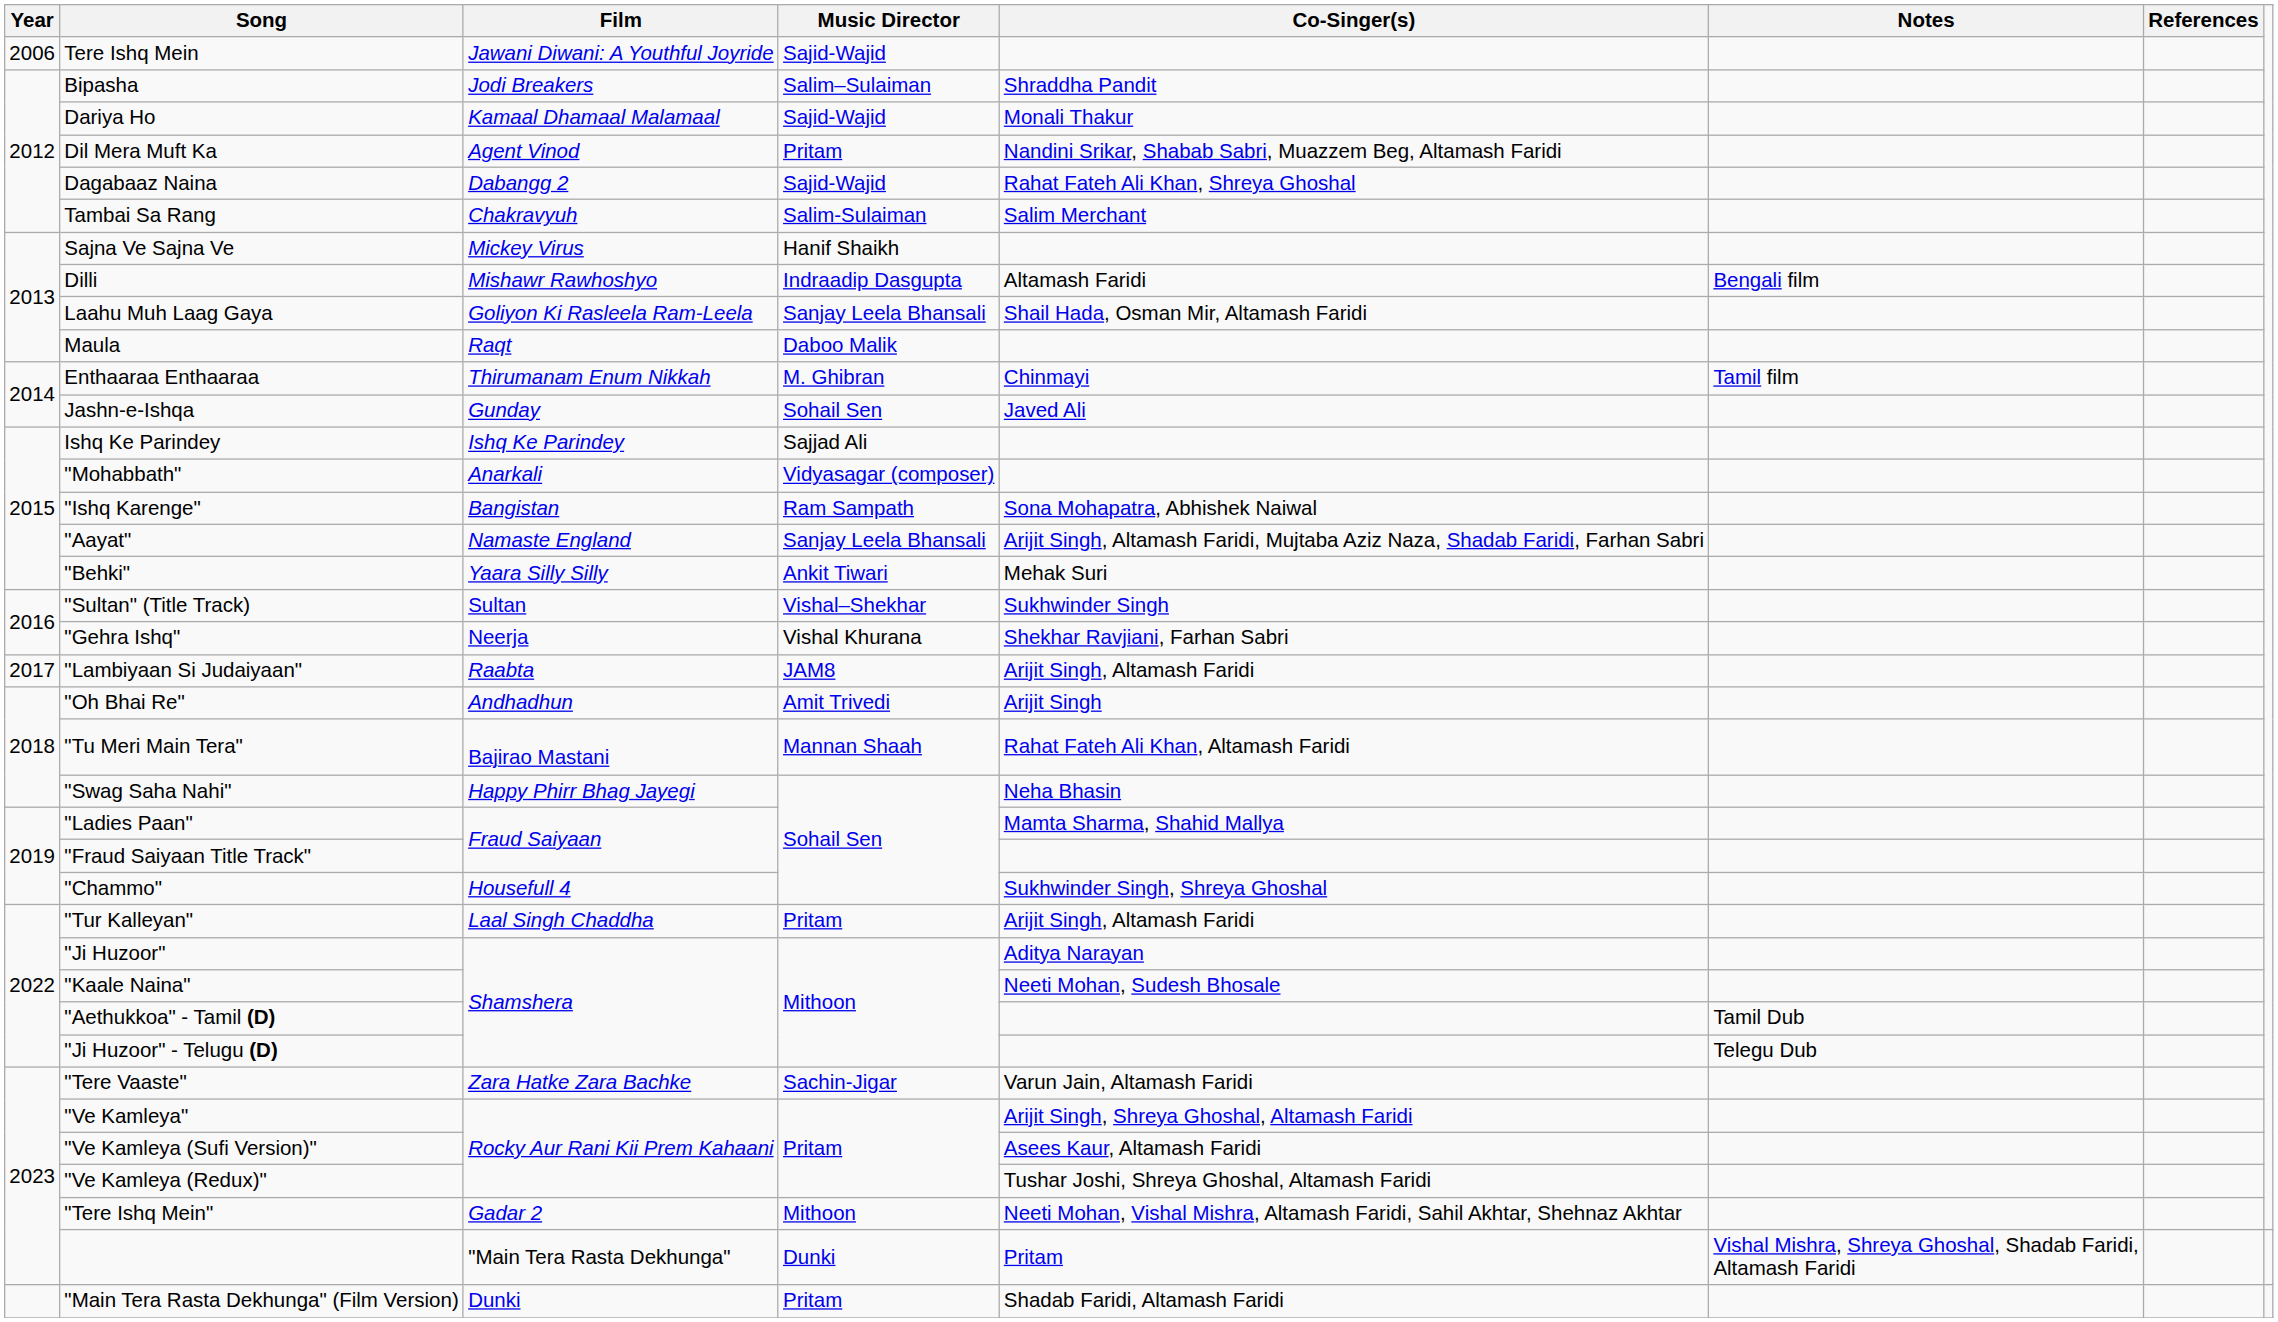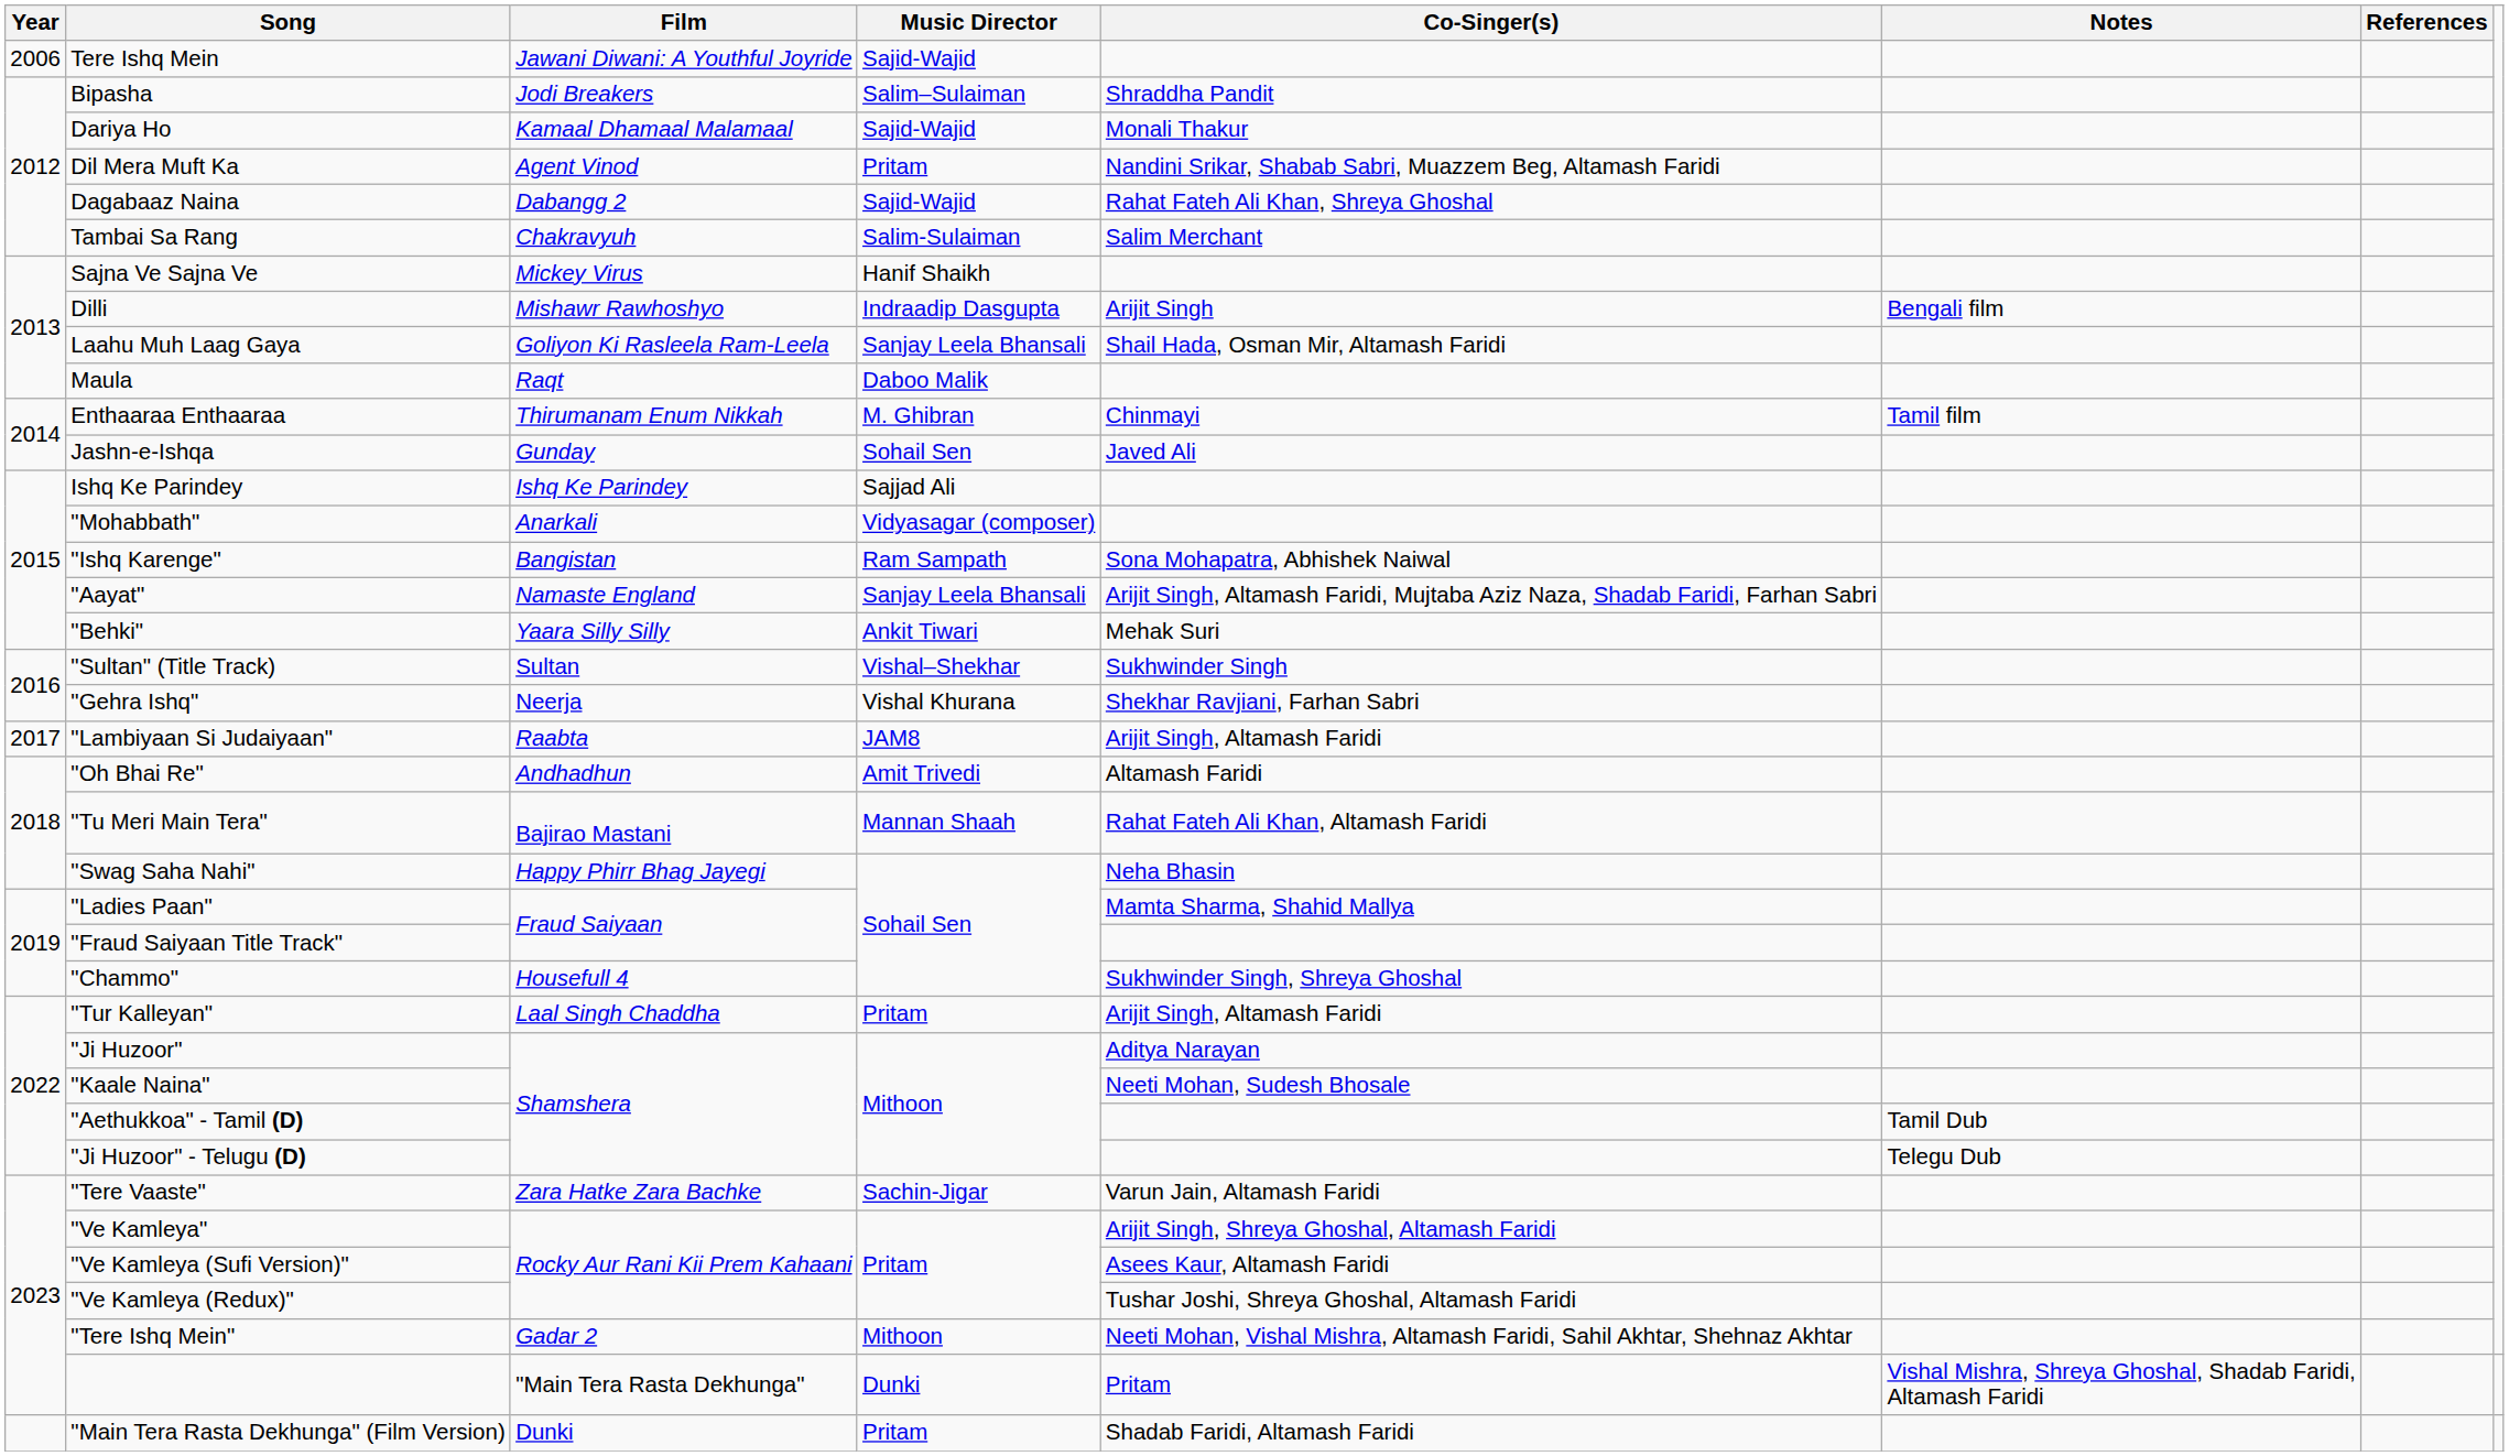 <table class="wikitable">
 <tr>
 <th>Year</th>
 <th>Song</th>
 <th>Film</th>
 <th>Music Director</th>
 <th>Co-Singer(s)</th>
 <th>Notes</th>
 <th>References</th>
 </tr>
 <tr>
 <td>2006</td>
 <td>Tere Ishq Mein</td>
 <td><em><a href='#'>Jawani Diwani: A Youthful Joyride</a></em></td>
 <td><a href='#'>Sajid-Wajid</a></td>
 <td></td>
 <td></td>
 <td></td>
 </tr>
 <tr>
 <td rowspan=5>2012</td>
 <td>Bipasha</td>
 <td><em><a href='#'>Jodi Breakers</a></em></td>
 <td><a href='#'>Salim–Sulaiman</a></td>
 <td><a href='#'>Shraddha Pandit</a></td>
 <td></td>
 <td></td>
 </tr>
 <tr>
 <td>Dariya Ho</td>
 <td><em><a href='#'>Kamaal Dhamaal Malamaal</a></em></td>
 <td><a href='#'>Sajid-Wajid</a></td>
 <td><a href='#'>Monali Thakur</a></td>
 <td></td>
 <td></td>
 </tr>
 <tr>
 <td>Dil Mera Muft Ka</td>
 <td><em><a href='#'>Agent Vinod</a></em></td>
 <td><a href='#'>Pritam</a></td>
 <td><a href='#'>Nandini Srikar</a>, <a href='#'>Shabab Sabri</a>, Muazzem Beg, Altamash Faridi</td>
 <td></td>
 <td></td>
 </tr>
 <tr>
 <td>Dagabaaz Naina</td>
 <td><em><a href='#'>Dabangg 2</a></em></td>
 <td><a href='#'>Sajid-Wajid</a></td>
 <td><a href='#'>Rahat Fateh Ali Khan</a>, <a href='#'>Shreya Ghoshal</a></td>
 <td></td>
 <td></td>
 </tr>
 <tr>
 <td>Tambai Sa Rang</td>
 <td><em><a href='#'>Chakravyuh</a></em></td>
 <td><a href='#'>Salim-Sulaiman</a></td>
 <td><a href='#'>Salim Merchant</a></td>
 <td></td>
 <td></td>
 </tr>
 <tr>
 <td rowspan=4>2013</td>
 <td>Sajna Ve Sajna Ve</td>
 <td><em><a href='#'>Mickey Virus</a></em></td>
 <td>Hanif Shaikh</td>
 <td></td>
 <td></td>
 <td></td>
 </tr>
 <tr>
 <td>Dilli</td>
 <td><em><a href='#'>Mishawr Rawhoshyo</a></em></td>
 <td><a href='#'>Indraadip Dasgupta</a></td>
-<td>Altamash Faridi</td>
+<td><a href='#'>Arijit Singh</a></td>
 <td><a href='#'>Bengali</a> film</td>
 <td></td>
 </tr>
 <tr>
 <td>Laahu Muh Laag Gaya</td>
 <td><em><a href='#'>Goliyon Ki Rasleela Ram-Leela</a></em></td>
 <td><a href='#'>Sanjay Leela Bhansali</a></td>
 <td><a href='#'>Shail Hada</a>, Osman Mir, Altamash Faridi</td>
 <td></td>
 <td></td>
 </tr>
 <tr>
 <td>Maula</td>
 <td><em><a href='#'>Raqt</a></em></td>
 <td><a href='#'>Daboo Malik</a></td>
 <td></td>
 <td></td>
 <td></td>
 </tr>
 <tr>
 <td rowspan=2>2014</td>
 <td>Enthaaraa Enthaaraa</td>
 <td><em><a href='#'>Thirumanam Enum Nikkah</a></em></td>
 <td><a href='#'>M. Ghibran</a></td>
 <td><a href='#'>Chinmayi</a></td>
 <td><a href='#'>Tamil</a> film</td>
 <td></td>
 </tr>
 <tr>
 <td>Jashn-e-Ishqa</td>
 <td><em><a href='#'>Gunday</a></em></td>
 <td><a href='#'>Sohail Sen</a></td>
 <td><a href='#'>Javed Ali</a></td>
 <td></td>
 <td></td>
 </tr>
 <tr>
 <td rowspan=5>2015</td>
 <td>Ishq Ke Parindey</td>
 <td><em><a href='#'>Ishq Ke Parindey</a></em></td>
 <td>Sajjad Ali</td>
 <td></td>
 <td></td>
 <td></td>
 </tr>
 <tr>
 <td>"Mohabbath"</td>
 <td><em><a href='#'>Anarkali</a></em></td>
 <td><a href='#'>Vidyasagar (composer)</a></td>
 <td></td>
 <td></td>
 <td></td>
 </tr>
 <tr>
 <td>"Ishq  Karenge"</td>
 <td><em><a href='#'>Bangistan</a></em></td>
 <td><a href='#'>Ram Sampath</a></td>
 <td><a href='#'>Sona Mohapatra</a>, Abhishek Naiwal</td>
 <td></td>
 <td></td>
 </tr>
 <tr>
 <td>"Aayat"</td>
 <td><em><a href='#'>Namaste England</a></em></td>
 <td><a href='#'>Sanjay Leela Bhansali</a></td>
 <td><a href='#'>Arijit Singh</a>, Altamash Faridi, Mujtaba Aziz Naza, <a href='#'>Shadab Faridi</a>, Farhan Sabri</td>
 <td></td>
 <td></td>
 </tr>
 <tr>
 <td>"Behki"</td>
 <td><em><a href='#'>Yaara Silly Silly</a></em></td>
 <td><a href='#'>Ankit Tiwari</a></td>
 <td>Mehak Suri</td>
 <td></td>
 <td></td>
 </tr>
 <tr>
 <td rowspan=2>2016</td>
 <td>"Sultan" (Title Track)</td>
 <td><a href='#'>Sultan</a></td>
 <td><a href='#'>Vishal–Shekhar</a></td>
 <td><a href='#'>Sukhwinder Singh</a></td>
 <td></td>
 <td></td>
 </tr>
 <tr>
 <td>"Gehra Ishq"</td>
 <td><a href='#'>Neerja</a></td>
 <td>Vishal Khurana</td>
 <td><a href='#'>Shekhar Ravjiani</a>, Farhan Sabri</td>
 <td></td>
 <td></td>
 </tr>
 <tr>
 <td>2017</td>
 <td>"Lambiyaan Si Judaiyaan"</td>
 <td><em><a href='#'>Raabta</a></em></td>
 <td><a href='#'>JAM8</a></td>
 <td><a href='#'>Arijit Singh</a>, Altamash Faridi</td>
 <td></td>
 <td></td>
 </tr>
 <tr>
 <td rowspan=3>2018</td>
 <td>"Oh Bhai Re"</td>
 <td><em><a href='#'>Andhadhun</a></em></td>
 <td><a href='#'>Amit Trivedi</a></td>
-<td><a href='#'>Arijit Singh</a></td>
+<td>Altamash Faridi</td>
 <td></td>
 <td></td>
 </tr>
 <tr>
 <td>"Tu Meri Main Tera"</td>
 <td><br><a href='#'>Bajirao Mastani</a></td>
 <td><a href='#'>Mannan Shaah</a></td>
 <td><a href='#'>Rahat Fateh Ali Khan</a>, Altamash Faridi</td>
 <td></td>
 <td></td>
 </tr>
 <tr>
 <td>"Swag Saha Nahi"</td>
 <td><em><a href='#'>Happy Phirr Bhag Jayegi</a></em></td>
 <td rowspan=4><a href='#'>Sohail Sen</a></td>
 <td><a href='#'>Neha Bhasin</a></td>
 <td></td>
 <td></td>
 </tr>
 <tr>
 <td rowspan=3>2019</td>
 <td>"Ladies Paan"</td>
 <td rowspan=2><em><a href='#'>Fraud Saiyaan</a></em></td>
 <td><a href='#'>Mamta Sharma</a>, <a href='#'>Shahid Mallya</a></td>
 <td></td>
 <td></td>
 </tr>
 <tr>
 <td>"Fraud Saiyaan Title Track"</td>
 <td></td>
 <td></td>
 <td></td>
 </tr>
 <tr>
 <td>"Chammo"</td>
 <td><em><a href='#'>Housefull 4</a></em></td>
 <td><a href='#'>Sukhwinder Singh</a>, <a href='#'>Shreya Ghoshal</a></td>
 <td></td>
 <td></td>
 </tr>
 <tr>
 <td rowspan=5>2022</td>
 <td>"Tur Kalleyan"</td>
 <td><em><a href='#'>Laal Singh Chaddha</a></em></td>
 <td><a href='#'>Pritam</a></td>
 <td><a href='#'>Arijit Singh</a>, Altamash Faridi</td>
 <td></td>
 <td></td>
 </tr>
 <tr>
 <td>"Ji Huzoor"</td>
 <td rowspan=4><em><a href='#'>Shamshera</a></em></td>
 <td rowspan=4><a href='#'>Mithoon</a></td>
 <td><a href='#'>Aditya Narayan</a></td>
 <td></td>
 <td></td>
 </tr>
 <tr>
 <td>"Kaale Naina"</td>
 <td><a href='#'>Neeti Mohan</a>, <a href='#'>Sudesh Bhosale</a></td>
 <td></td>
 <td></td>
 </tr>
 <tr>
 <td>"Aethukkoa" - Tamil <strong>(D)</strong></td>
 <td></td>
 <td>Tamil Dub</td>
 <td></td>
 </tr>
 <tr>
 <td>"Ji Huzoor" - Telugu <strong>(D)</strong></td>
 <td></td>
 <td>Telegu Dub</td>
 <td></td>
 </tr>
 <tr>
 <td rowspan=6>2023</td>
 <td>"Tere Vaaste"</td>
 <td><em><a href='#'>Zara Hatke Zara Bachke</a></em></td>
 <td><a href='#'>Sachin-Jigar</a></td>
 <td>Varun Jain, Altamash Faridi</td>
 <td></td>
 <td></td>
 </tr>
 <tr>
 <td>"Ve Kamleya"</td>
 <td rowspan=3><em><a href='#'>Rocky Aur Rani Kii Prem Kahaani</a></em></td>
 <td rowspan=3><a href='#'>Pritam</a></td>
 <td><a href='#'>Arijit Singh</a>, <a href='#'>Shreya Ghoshal</a>, <a href='#'>Altamash Faridi</a></td>
 <td></td>
 <td></td>
 </tr>
 <tr>
 <td>"Ve Kamleya (Sufi Version)"</td>
 <td><a href='#'>Asees Kaur</a>,  Altamash Faridi</td>
 <td></td>
 <td></td>
 </tr>
 <tr>
 <td>"Ve Kamleya (Redux)"</td>
 <td>Tushar Joshi, Shreya Ghoshal, Altamash Faridi</td>
 <td></td>
 <td></td>
 </tr>
 <tr>
 <td>"Tere Ishq Mein"</td>
 <td><em><a href='#'>Gadar 2</a></em></td>
 <td><a href='#'>Mithoon</a></td>
 <td><a href='#'>Neeti Mohan</a>, <a href='#'>Vishal Mishra</a>, Altamash Faridi, Sahil Akhtar, Shehnaz Akhtar</td>
 <td></td>
 <td></td>
 </tr>
 <tr>
 <td></td>
 <td>"Main Tera Rasta Dekhunga"</td>
 <td><a href='#'>Dunki</a></td>
 <td><a href='#'>Pritam</a></td>
 <td><a href='#'>Vishal Mishra</a>, <a href='#'>Shreya Ghoshal</a>, Shadab Faridi,<br>Altamash Faridi</td>
 <td></td>
 <td></td>
 </tr>
 <tr>
 <td></td>
 <td>"Main Tera Rasta Dekhunga" (Film Version)</td>
 <td><a href='#'>Dunki</a></td>
 <td><a href='#'>Pritam</a></td>
 <td>Shadab Faridi, Altamash Faridi</td>
 <td></td>
 <td></td>
 </tr>
 </table>
